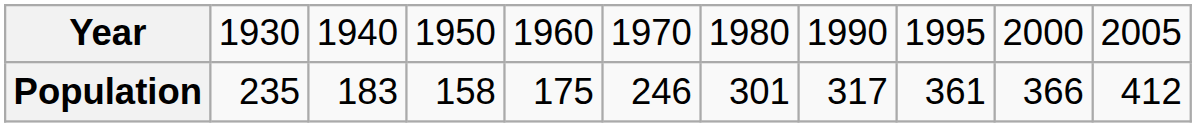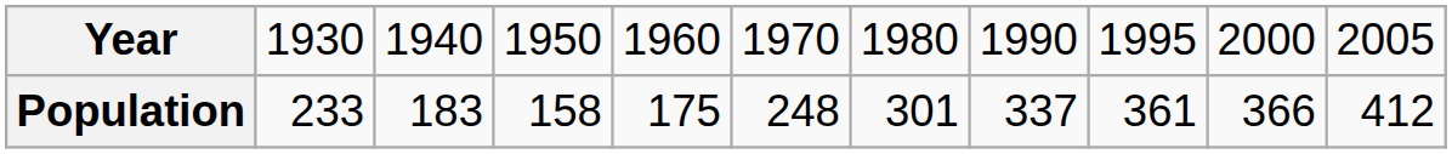 <table class="wikitable" style="text-align:right;">
 <tr>
 <th>Year</th>
 <td>1930</td>
 <td>1940</td>
 <td>1950</td>
 <td>1960</td>
 <td>1970</td>
 <td>1980</td>
 <td>1990</td>
 <td>1995</td>
 <td>2000</td>
 <td>2005</td>
 </tr>
 <tr>
 <th>Population</th>
-<td>235</td>
+<td>233</td>
 <td>183</td>
 <td>158</td>
 <td>175</td>
-<td>246</td>
+<td>248</td>
 <td>301</td>
-<td>317</td>
+<td>337</td>
 <td>361</td>
 <td>366</td>
 <td>412</td>
 </tr>
 </table>
